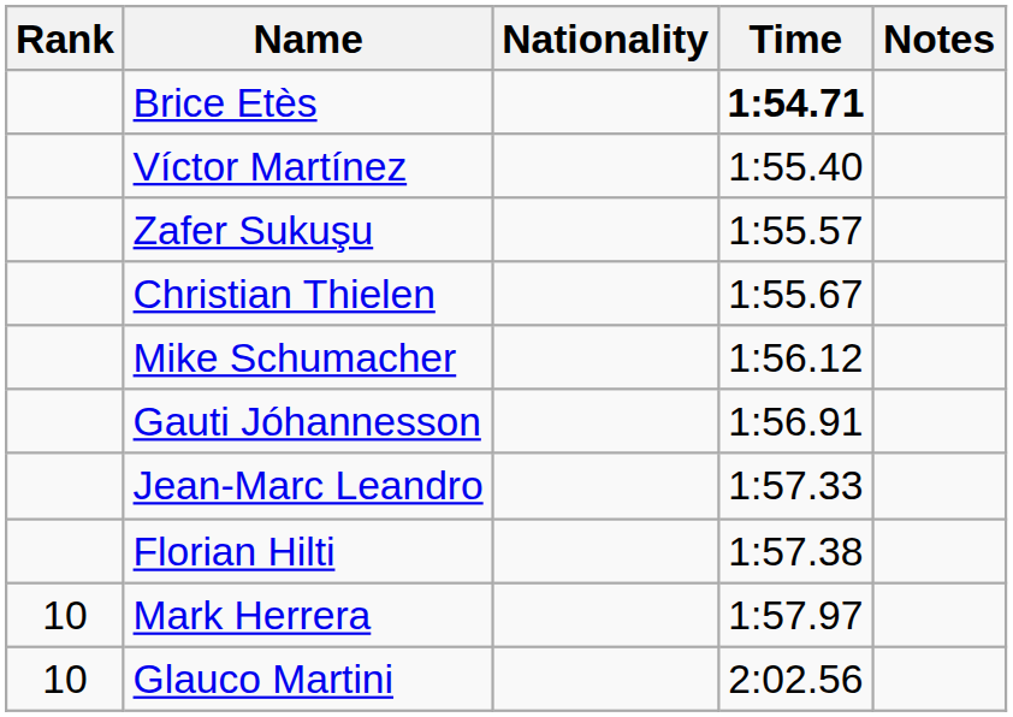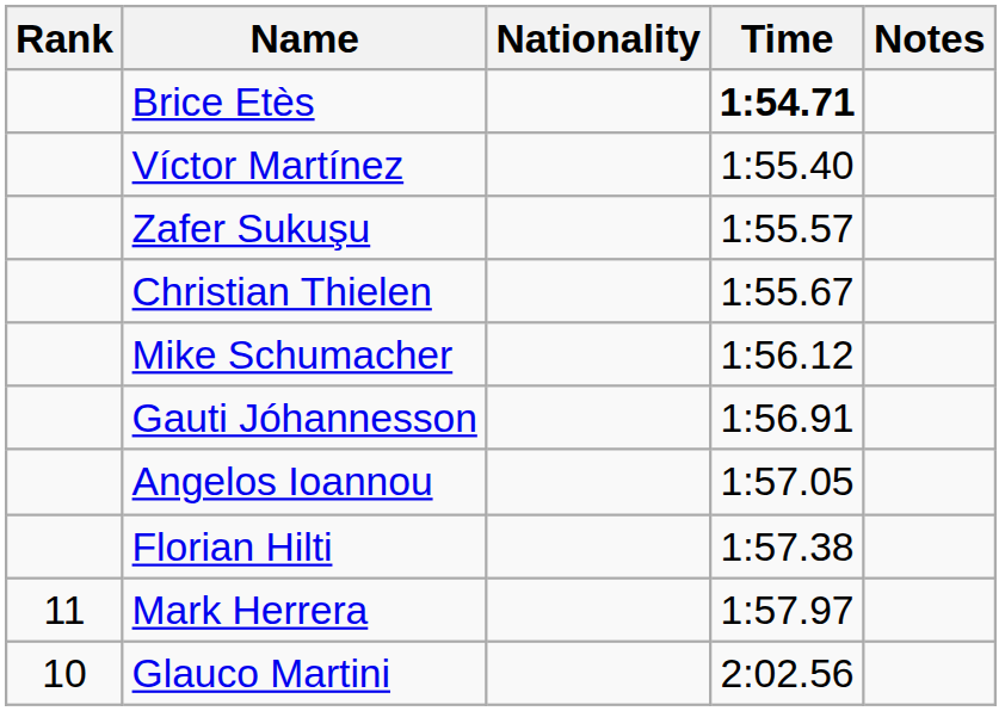 <table class="wikitable sortable" style="text-align:center; font-size:95%">
 <tr>
 <th>Rank</th>
 <th>Name</th>
 <th>Nationality</th>
 <th>Time</th>
 <th>Notes</th>
 </tr>
 <tr>
 <td></td>
 <td align=left><a href='#'>Brice Etès</a></td>
 <td align=left></td>
 <td><strong>1:54.71</strong></td>
 <td></td>
 </tr>
 <tr>
 <td></td>
 <td align=left><a href='#'>Víctor Martínez</a></td>
 <td align=left></td>
 <td>1:55.40</td>
 <td></td>
 </tr>
 <tr>
 <td></td>
 <td align=left><a href='#'>Zafer Sukuşu</a></td>
 <td align=left></td>
 <td>1:55.57</td>
 <td></td>
 </tr>
 <tr>
 <td></td>
 <td align=left><a href='#'>Christian Thielen</a></td>
 <td align=left></td>
 <td>1:55.67</td>
 <td></td>
 </tr>
 <tr>
 <td></td>
 <td align=left><a href='#'>Mike Schumacher</a></td>
 <td align=left></td>
 <td>1:56.12</td>
 <td></td>
 </tr>
 <tr>
 <td></td>
 <td align=left><a href='#'>Gauti Jóhannesson</a></td>
 <td align=left></td>
 <td>1:56.91</td>
 <td></td>
 </tr>
 <tr>
 <td></td>
-<td align=left><a href='#'>Jean-Marc Leandro</a></td>
+<td align=left><a href='#'>Angelos Ioannou</a></td>
 <td align=left></td>
-<td>1:57.33</td>
+<td>1:57.05</td>
 <td></td>
 </tr>
 <tr>
 <td></td>
 <td align=left><a href='#'>Florian Hilti</a></td>
 <td align=left></td>
 <td>1:57.38</td>
 <td></td>
 </tr>
 <tr>
-<td>10</td>
+<td>11</td>
 <td align=left><a href='#'>Mark Herrera</a></td>
 <td align=left></td>
 <td>1:57.97</td>
 <td></td>
 </tr>
 <tr>
 <td>10</td>
 <td align=left><a href='#'>Glauco Martini</a></td>
 <td align=left></td>
 <td>2:02.56</td>
 <td></td>
 </tr>
 </table>
